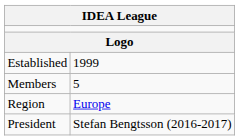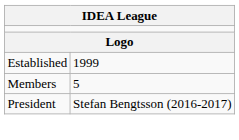 <table class="wikitable sortable infobox">
 <tr>
 <th colspan="2" align=center><strong>IDEA League</strong></th>
 </tr>
 <tr>
 <td colspan="2" align=center></td>
 </tr>
 <tr>
 <th colspan="2" align="center">Logo</th>
 </tr>
 <tr>
 <td>Established</td>
 <td>1999</td>
 </tr>
 <tr>
 <td>Members</td>
 <td>5</td>
 </tr>
 <tr>
-<td>Region</td>
-<td><a href='#'>Europe</a></td>
-</tr>
-<tr>
 <td>President <br></td>
 <td>Stefan Bengtsson (2016-2017)</td>
 </tr>
 </table>
